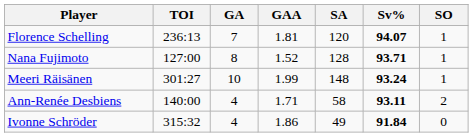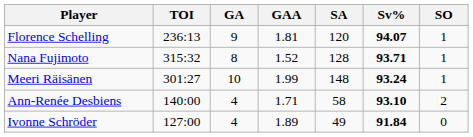 <table class="wikitable sortable" style="text-align:center;">
 <tr>
 <th style="width:170px;">Player</th>
 <th style="width:60px;">TOI</th>
 <th style="width:50px;">GA</th>
 <th style="width:60px;">GAA</th>
 <th style="width:50px;">SA</th>
 <th style="width:60px;">Sv%</th>
 <th style="width:50px;">SO</th>
 </tr>
 <tr>
 <td style="text-align:left;"> <a href='#'>Florence Schelling</a></td>
 <td>236:13</td>
-<td>7</td>
+<td>9</td>
 <td>1.81</td>
 <td>120</td>
 <td><strong>94.07</strong></td>
 <td>1</td>
 </tr>
 <tr>
 <td style="text-align:left;"> <a href='#'>Nana Fujimoto</a></td>
-<td>127:00</td>
+<td>315:32</td>
 <td>8</td>
 <td>1.52</td>
 <td>128</td>
 <td><strong>93.71</strong></td>
 <td>1</td>
 </tr>
 <tr>
 <td style="text-align:left;"> <a href='#'>Meeri Räisänen</a></td>
 <td>301:27</td>
 <td>10</td>
 <td>1.99</td>
 <td>148</td>
 <td><strong>93.24</strong></td>
 <td>1</td>
 </tr>
 <tr>
 <td style="text-align:left;"> <a href='#'>Ann-Renée Desbiens</a></td>
 <td>140:00</td>
 <td>4</td>
 <td>1.71</td>
 <td>58</td>
-<td><strong>93.11</strong></td>
+<td><strong>93.10</strong></td>
 <td>2</td>
 </tr>
 <tr>
 <td style="text-align:left;"> <a href='#'>Ivonne Schröder</a></td>
-<td>315:32</td>
+<td>127:00</td>
 <td>4</td>
-<td>1.86</td>
+<td>1.89</td>
 <td>49</td>
 <td><strong>91.84</strong></td>
 <td>0</td>
 </tr>
 </table>
